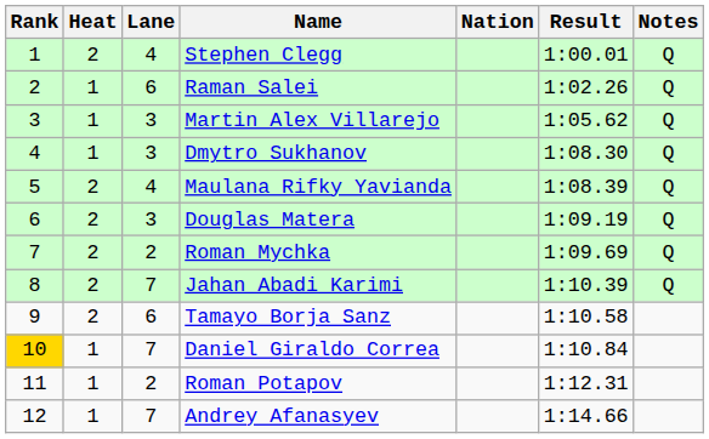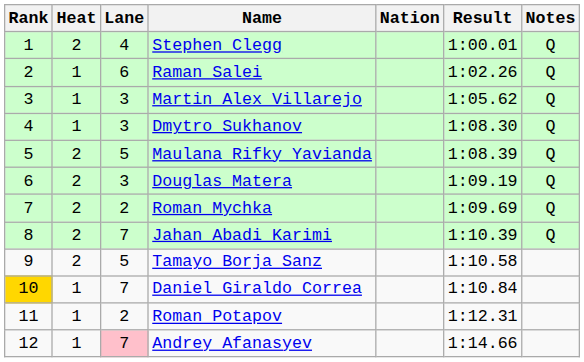 <table class="wikitable sortable" style="text-align:center">
 <tr>
 <th>Rank</th>
 <th>Heat</th>
 <th>Lane</th>
 <th>Name</th>
 <th>Nation</th>
 <th>Result</th>
 <th>Notes</th>
 </tr>
 <tr bgcolor=ccffcc>
 <td>1</td>
 <td>2</td>
 <td>4</td>
 <td align=left><a href='#'>Stephen Clegg</a></td>
 <td align=left></td>
 <td>1:00.01</td>
 <td>Q</td>
 </tr>
 <tr bgcolor=ccffcc>
 <td>2</td>
 <td>1</td>
 <td>6</td>
 <td align=left><a href='#'>Raman Salei</a></td>
 <td align=left></td>
 <td>1:02.26</td>
 <td>Q</td>
 </tr>
 <tr bgcolor=ccffcc>
 <td>3</td>
 <td>1</td>
 <td>3</td>
 <td align=left><a href='#'>Martin Alex  Villarejo</a></td>
 <td align=left></td>
 <td>1:05.62</td>
 <td>Q</td>
 </tr>
 <tr bgcolor=ccffcc>
 <td>4</td>
 <td>1</td>
 <td>3</td>
 <td align=left><a href='#'>Dmytro Sukhanov</a></td>
 <td align=left></td>
 <td>1:08.30</td>
 <td>Q</td>
 </tr>
 <tr bgcolor=ccffcc>
 <td>5</td>
 <td>2</td>
-<td>4</td>
+<td>5</td>
 <td align=left><a href='#'>Maulana Rifky  Yavianda</a></td>
 <td align=left></td>
 <td>1:08.39</td>
 <td>Q</td>
 </tr>
 <tr bgcolor=ccffcc>
 <td>6</td>
 <td>2</td>
 <td>3</td>
 <td align=left><a href='#'>Douglas Matera</a></td>
 <td align=left></td>
 <td>1:09.19</td>
 <td>Q</td>
 </tr>
 <tr bgcolor=ccffcc>
 <td>7</td>
 <td>2</td>
 <td>2</td>
 <td align=left><a href='#'>Roman Mychka</a></td>
 <td align=left></td>
 <td>1:09.69</td>
 <td>Q</td>
 </tr>
 <tr bgcolor=ccffcc>
 <td>8</td>
 <td>2</td>
 <td>7</td>
 <td align=left><a href='#'>Jahan Abadi Karimi</a></td>
 <td align=left></td>
 <td>1:10.39</td>
 <td>Q</td>
 </tr>
 <tr>
 <td>9</td>
 <td>2</td>
-<td>6</td>
+<td>5</td>
 <td align=left><a href='#'>Tamayo Borja Sanz</a></td>
 <td align=left></td>
 <td>1:10.58</td>
 <td></td>
 </tr>
 <tr>
 <td style="background: gold;">10</td>
 <td>1</td>
 <td>7</td>
 <td align=left><a href='#'>Daniel Giraldo Correa</a></td>
 <td align=left></td>
 <td>1:10.84</td>
 <td></td>
 </tr>
 <tr>
 <td>11</td>
 <td>1</td>
 <td>2</td>
 <td align=left><a href='#'>Roman Potapov</a></td>
 <td align=left></td>
 <td>1:12.31</td>
 <td></td>
 </tr>
 <tr>
 <td>12</td>
 <td>1</td>
-<td>7</td>
+<td style="background: pink;">7</td>
 <td align=left><a href='#'>Andrey Afanasyev</a></td>
 <td align=left></td>
 <td>1:14.66</td>
 <td></td>
 </tr>
 </table>
